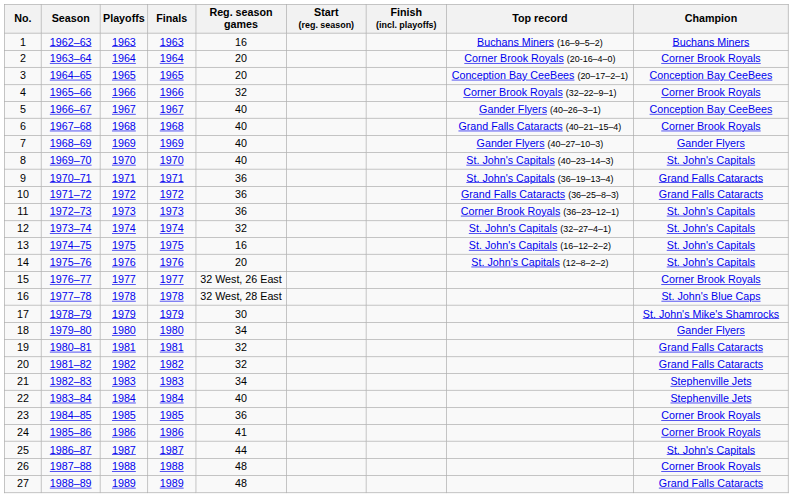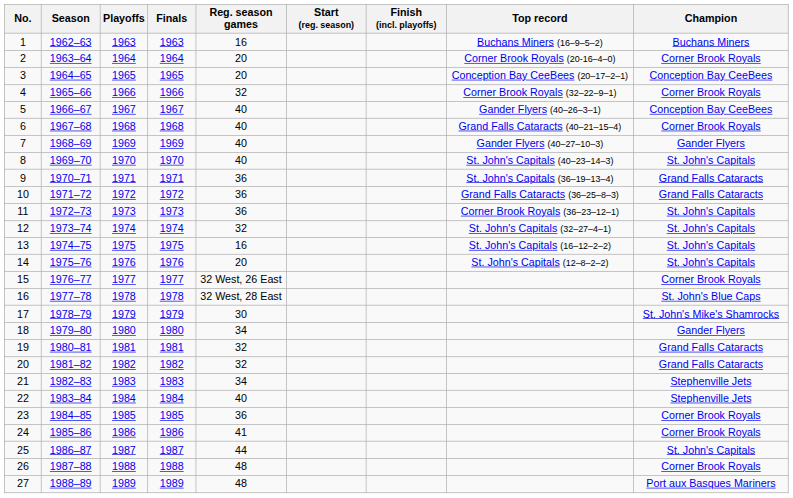 <table class="wikitable">
 <tr>
 <th style="width:3em">No.</th>
 <th style="width:5em">Season</th>
 <th style="width:4em">Playoffs</th>
 <th style="width:4em">Finals</th>
 <th style="width:8em">Reg. season<br>games</th>
 <th style="width:7em">Start<br><small>(reg. season)</small></th>
 <th style="width:7em">Finish<br><small>(incl. playoffs)</small></th>
 <th style="width:17em">Top record</th>
 <th style="width:14em">Champion</th>
 </tr>
 <tr style="text-align:center;">
 <td>1</td>
 <td><a href='#'>1962–63</a></td>
 <td><a href='#'>1963</a></td>
 <td><a href='#'>1963</a></td>
 <td>16</td>
 <td></td>
 <td></td>
 <td><a href='#'>Buchans Miners</a> <small>(16–9–5–2)</small></td>
 <td><a href='#'>Buchans Miners</a></td>
 </tr>
 <tr style="text-align:center;">
 <td>2</td>
 <td><a href='#'>1963–64</a></td>
 <td><a href='#'>1964</a></td>
 <td><a href='#'>1964</a></td>
 <td>20</td>
 <td></td>
 <td></td>
 <td><a href='#'>Corner Brook Royals</a>  <small>(20-16–4–0)</small></td>
 <td><a href='#'>Corner Brook Royals</a></td>
 </tr>
 <tr style="text-align:center;">
 <td>3</td>
 <td><a href='#'>1964–65</a></td>
 <td><a href='#'>1965</a></td>
 <td><a href='#'>1965</a></td>
 <td>20</td>
 <td></td>
 <td></td>
 <td><a href='#'>Conception Bay CeeBees</a>  <small>(20–17–2–1)</small></td>
 <td><a href='#'>Conception Bay CeeBees</a></td>
 </tr>
 <tr style="text-align:center;">
 <td>4</td>
 <td><a href='#'>1965–66</a></td>
 <td><a href='#'>1966</a></td>
 <td><a href='#'>1966</a></td>
 <td>32</td>
 <td></td>
 <td></td>
 <td><a href='#'>Corner Brook Royals</a>  <small>(32–22–9–1)</small></td>
 <td><a href='#'>Corner Brook Royals</a></td>
 </tr>
 <tr style="text-align:center;">
 <td>5</td>
 <td><a href='#'>1966–67</a></td>
 <td><a href='#'>1967</a></td>
 <td><a href='#'>1967</a></td>
 <td>40</td>
 <td></td>
 <td></td>
 <td><a href='#'>Gander Flyers</a>  <small>(40–26–3–1)</small></td>
 <td><a href='#'>Conception Bay CeeBees</a></td>
 </tr>
 <tr style="text-align:center;">
 <td>6</td>
 <td><a href='#'>1967–68</a></td>
 <td><a href='#'>1968</a></td>
 <td><a href='#'>1968</a></td>
 <td>40</td>
 <td></td>
 <td></td>
 <td><a href='#'>Grand Falls Cataracts</a>  <small>(40–21–15–4)</small></td>
 <td><a href='#'>Corner Brook Royals</a></td>
 </tr>
 <tr style="text-align:center;">
 <td>7</td>
 <td><a href='#'>1968–69</a></td>
 <td><a href='#'>1969</a></td>
 <td><a href='#'>1969</a></td>
 <td>40</td>
 <td></td>
 <td></td>
 <td><a href='#'>Gander Flyers</a> <small>(40–27–10–3)</small></td>
 <td><a href='#'>Gander Flyers</a></td>
 </tr>
 <tr style="text-align:center;">
 <td>8</td>
 <td><a href='#'>1969–70</a></td>
 <td><a href='#'>1970</a></td>
 <td><a href='#'>1970</a></td>
 <td>40</td>
 <td></td>
 <td></td>
 <td><a href='#'>St. John's Capitals</a> <small>(40–23–14–3)</small></td>
 <td><a href='#'>St. John's Capitals</a></td>
 </tr>
 <tr style="text-align:center;">
 <td>9</td>
 <td><a href='#'>1970–71</a></td>
 <td><a href='#'>1971</a></td>
 <td><a href='#'>1971</a></td>
 <td>36</td>
 <td></td>
 <td></td>
 <td><a href='#'>St. John's Capitals</a> <small>(36–19–13–4)</small></td>
 <td><a href='#'>Grand Falls Cataracts</a></td>
 </tr>
 <tr style="text-align:center;">
 <td>10</td>
 <td><a href='#'>1971–72</a></td>
 <td><a href='#'>1972</a></td>
 <td><a href='#'>1972</a></td>
 <td>36</td>
 <td></td>
 <td></td>
 <td><a href='#'>Grand Falls Cataracts</a>  <small>(36–25–8–3)</small></td>
 <td><a href='#'>Grand Falls Cataracts</a></td>
 </tr>
 <tr style="text-align:center;">
 <td>11</td>
 <td><a href='#'>1972–73</a></td>
 <td><a href='#'>1973</a></td>
 <td><a href='#'>1973</a></td>
 <td>36</td>
 <td></td>
 <td></td>
 <td><a href='#'>Corner Brook Royals</a>  <small>(36–23–12–1)</small></td>
 <td><a href='#'>St. John's Capitals</a></td>
 </tr>
 <tr style="text-align:center;">
 <td>12</td>
 <td><a href='#'>1973–74</a></td>
 <td><a href='#'>1974</a></td>
 <td><a href='#'>1974</a></td>
 <td>32</td>
 <td></td>
 <td></td>
 <td><a href='#'>St. John's Capitals</a> <small>(32–27–4–1)</small></td>
 <td><a href='#'>St. John's Capitals</a></td>
 </tr>
 <tr style="text-align:center;">
 <td>13</td>
 <td><a href='#'>1974–75</a></td>
 <td><a href='#'>1975</a></td>
 <td><a href='#'>1975</a></td>
 <td>16</td>
 <td></td>
 <td></td>
 <td><a href='#'>St. John's Capitals</a> <small>(16–12–2–2)</small></td>
 <td><a href='#'>St. John's Capitals</a></td>
 </tr>
 <tr style="text-align:center;">
 <td>14</td>
 <td><a href='#'>1975–76</a></td>
 <td><a href='#'>1976</a></td>
 <td><a href='#'>1976</a></td>
 <td>20</td>
 <td></td>
 <td></td>
 <td><a href='#'>St. John's Capitals</a> <small>(12–8–2–2)</small></td>
 <td><a href='#'>St. John's Capitals</a></td>
 </tr>
 <tr style="text-align:center;">
 <td>15</td>
 <td><a href='#'>1976–77</a></td>
 <td><a href='#'>1977</a></td>
 <td><a href='#'>1977</a></td>
 <td>32 West, 26 East</td>
 <td></td>
 <td></td>
 <td></td>
 <td><a href='#'>Corner Brook Royals</a></td>
 </tr>
 <tr style="text-align:center;">
 <td>16</td>
 <td><a href='#'>1977–78</a></td>
 <td><a href='#'>1978</a></td>
 <td><a href='#'>1978</a></td>
 <td>32 West, 28 East</td>
 <td></td>
 <td></td>
 <td></td>
 <td><a href='#'>St. John's Blue Caps</a></td>
 </tr>
 <tr style="text-align:center;">
 <td>17</td>
 <td><a href='#'>1978–79</a></td>
 <td><a href='#'>1979</a></td>
 <td><a href='#'>1979</a></td>
 <td>30</td>
 <td></td>
 <td></td>
 <td></td>
 <td><a href='#'>St. John's Mike's Shamrocks</a></td>
 </tr>
 <tr style="text-align:center;">
 <td>18</td>
 <td><a href='#'>1979–80</a></td>
 <td><a href='#'>1980</a></td>
 <td><a href='#'>1980</a></td>
 <td>34</td>
 <td></td>
 <td></td>
 <td></td>
 <td><a href='#'>Gander Flyers</a></td>
 </tr>
 <tr style="text-align:center;">
 <td>19</td>
 <td><a href='#'>1980–81</a></td>
 <td><a href='#'>1981</a></td>
 <td><a href='#'>1981</a></td>
 <td>32</td>
 <td></td>
 <td></td>
 <td></td>
 <td><a href='#'>Grand Falls Cataracts</a></td>
 </tr>
 <tr style="text-align:center;">
 <td>20</td>
 <td><a href='#'>1981–82</a></td>
 <td><a href='#'>1982</a></td>
 <td><a href='#'>1982</a></td>
 <td>32</td>
 <td></td>
 <td></td>
 <td></td>
 <td><a href='#'>Grand Falls Cataracts</a></td>
 </tr>
 <tr style="text-align:center;">
 <td>21</td>
 <td><a href='#'>1982–83</a></td>
 <td><a href='#'>1983</a></td>
 <td><a href='#'>1983</a></td>
 <td>34</td>
 <td></td>
 <td></td>
 <td></td>
 <td><a href='#'>Stephenville Jets</a></td>
 </tr>
 <tr style="text-align:center;">
 <td>22</td>
 <td><a href='#'>1983–84</a></td>
 <td><a href='#'>1984</a></td>
 <td><a href='#'>1984</a></td>
 <td>40</td>
 <td></td>
 <td></td>
 <td></td>
 <td><a href='#'>Stephenville Jets</a></td>
 </tr>
 <tr style="text-align:center;">
 <td>23</td>
 <td><a href='#'>1984–85</a></td>
 <td><a href='#'>1985</a></td>
 <td><a href='#'>1985</a></td>
 <td>36</td>
 <td></td>
 <td></td>
 <td></td>
 <td><a href='#'>Corner Brook Royals</a></td>
 </tr>
 <tr style="text-align:center;">
 <td>24</td>
 <td><a href='#'>1985–86</a></td>
 <td><a href='#'>1986</a></td>
 <td><a href='#'>1986</a></td>
 <td>41</td>
 <td></td>
 <td></td>
 <td></td>
 <td><a href='#'>Corner Brook Royals</a></td>
 </tr>
 <tr style="text-align:center;">
 <td>25</td>
 <td><a href='#'>1986–87</a></td>
 <td><a href='#'>1987</a></td>
 <td><a href='#'>1987</a></td>
 <td>44</td>
 <td></td>
 <td></td>
 <td></td>
 <td><a href='#'>St. John's Capitals</a></td>
 </tr>
 <tr style="text-align:center;">
 <td>26</td>
 <td><a href='#'>1987–88</a></td>
 <td><a href='#'>1988</a></td>
 <td><a href='#'>1988</a></td>
 <td>48</td>
 <td></td>
 <td></td>
 <td></td>
 <td><a href='#'>Corner Brook Royals</a></td>
 </tr>
 <tr style="text-align:center;">
 <td>27</td>
 <td><a href='#'>1988–89</a></td>
 <td><a href='#'>1989</a></td>
 <td><a href='#'>1989</a></td>
 <td>48</td>
 <td></td>
 <td></td>
 <td></td>
-<td><a href='#'>Grand Falls Cataracts</a></td>
+<td><a href='#'>Port aux Basques Mariners</a></td>
 </tr>
 </table>
